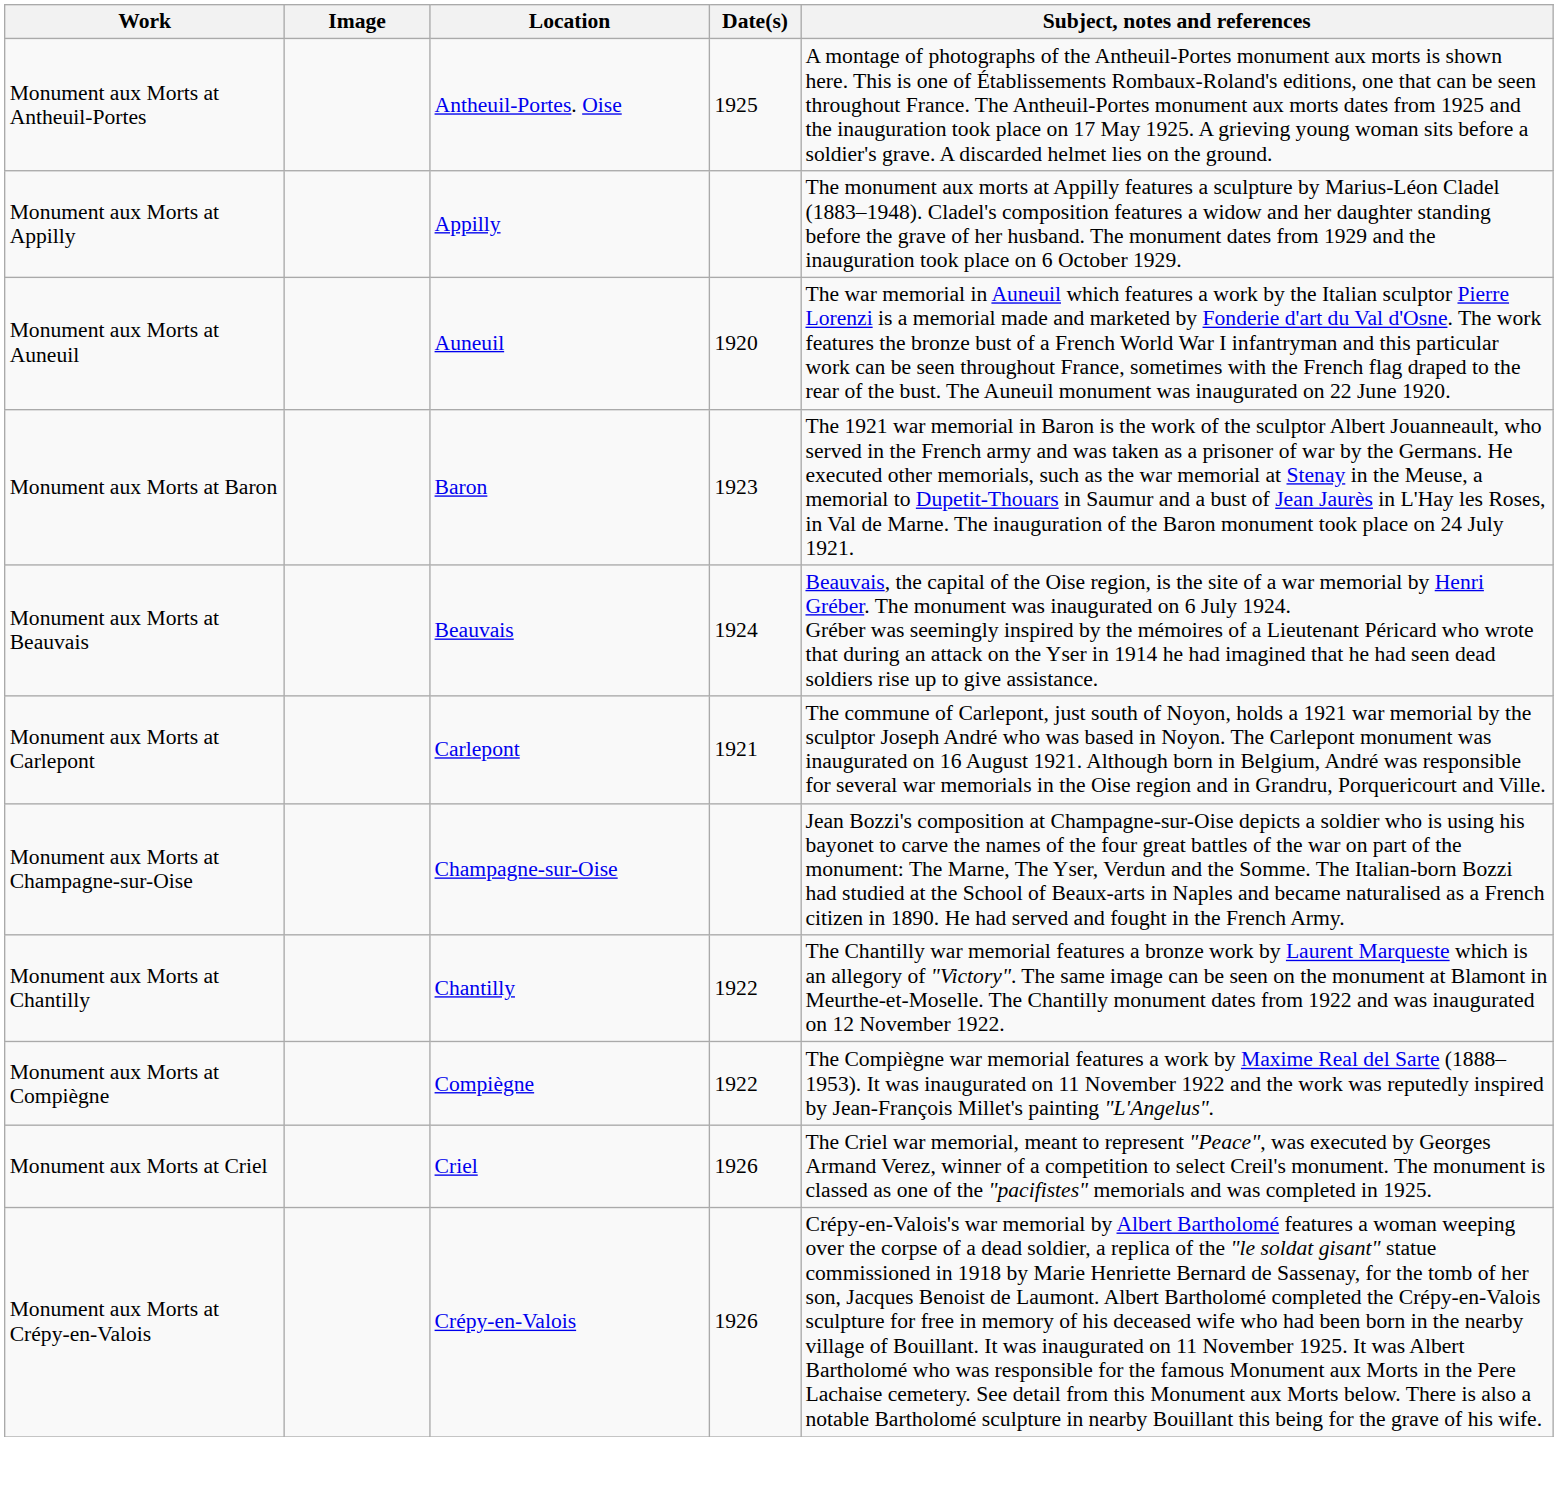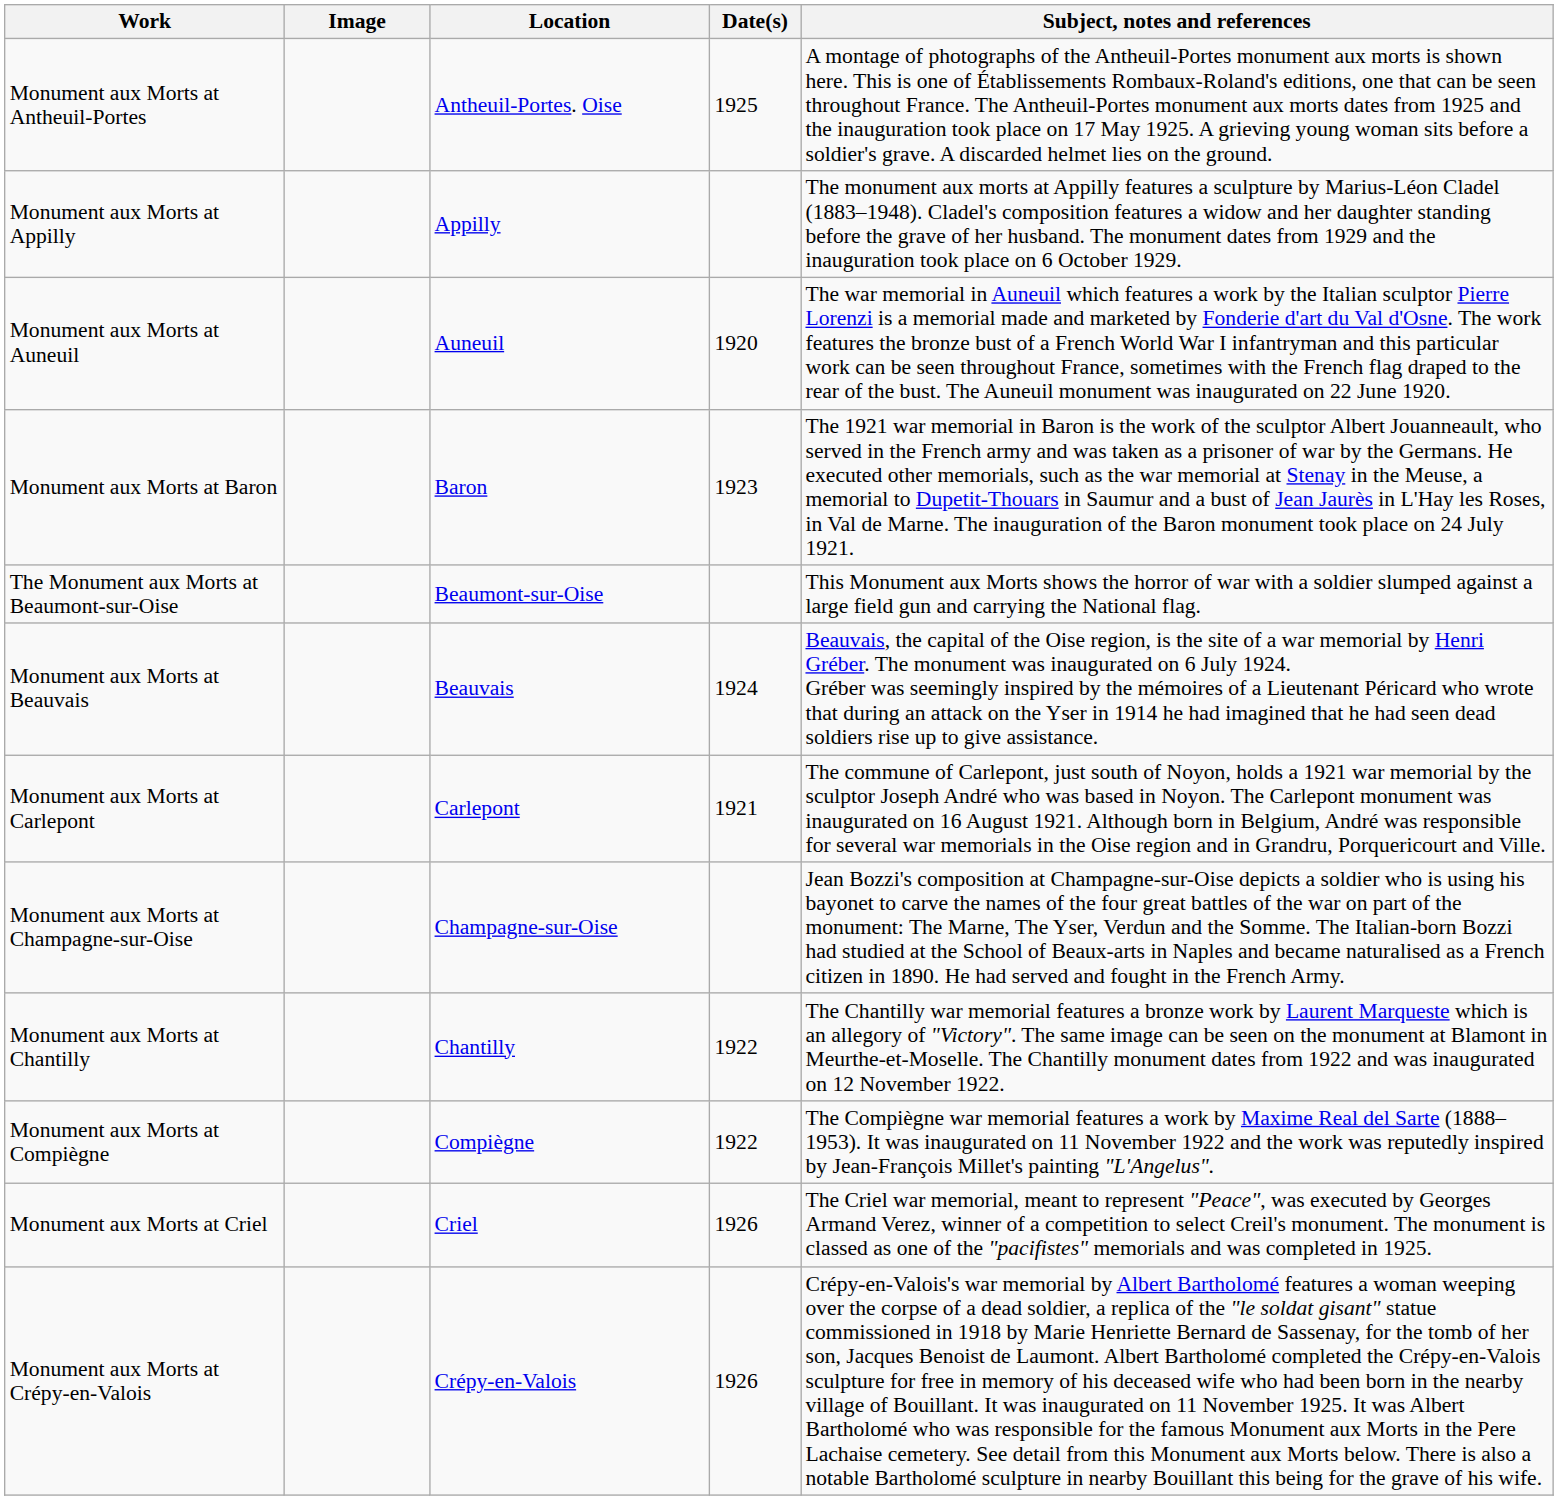 <table class="wikitable sortable">
 <tr>
 <th style="width:200px">Work</th>
 <th style="width:100px" class="sortable">Image</th>
 <th style="width:200px">Location</th>
 <th style="width:60px">Date(s)</th>
 <th style="width:550px" class="unsortable">Subject, notes and references</th>
 </tr>
 <tr>
 <td>Monument aux Morts at Antheuil-Portes</td>
 <td></td>
 <td><a href='#'>Antheuil-Portes</a>. <a href='#'>Oise</a></td>
 <td>1925</td>
 <td>A montage of photographs of the Antheuil-Portes monument aux morts is shown here. This is one of Établissements Rombaux-Roland's editions, one that can be seen throughout France. The Antheuil-Portes monument aux morts dates from 1925 and the inauguration took place on 17 May 1925. A grieving young woman sits before a soldier's grave. A discarded helmet lies on the ground.</td>
 </tr>
 <tr>
 <td>Monument aux Morts at Appilly</td>
 <td></td>
 <td><a href='#'>Appilly</a></td>
 <td></td>
 <td>The monument aux morts at Appilly features a sculpture by Marius-Léon Cladel (1883–1948).  Cladel's composition features a widow and her daughter standing before the grave of her husband. The monument dates from 1929 and the inauguration took place on 6 October 1929.</td>
 </tr>
 <tr>
 <td>Monument aux Morts at Auneuil</td>
 <td></td>
 <td><a href='#'>Auneuil</a></td>
 <td>1920</td>
 <td>The war memorial in <a href='#'>Auneuil</a> which features a work by the Italian sculptor <a href='#'>Pierre Lorenzi</a> is a memorial made and marketed by <a href='#'>Fonderie d'art du Val d'Osne</a>.  The work features the bronze bust of a French World War I infantryman and this particular work can be seen throughout France, sometimes with the French flag draped to the rear of the bust. The Auneuil monument was inaugurated on 22 June 1920.</td>
 </tr>
 <tr>
 <td>Monument aux Morts at Baron</td>
 <td></td>
 <td><a href='#'>Baron</a></td>
 <td>1923</td>
 <td>The 1921 war memorial in Baron is the work of the sculptor Albert Jouanneault, who served in the French army and was taken as a prisoner of war by the Germans.  He executed other memorials, such as the war memorial at <a href='#'>Stenay</a> in the Meuse,  a memorial to <a href='#'>Dupetit-Thouars</a> in Saumur and a bust of <a href='#'>Jean Jaurès</a> in L'Hay les Roses, in Val de Marne. The inauguration of the Baron monument took place on 24 July 1921.</td>
+</tr>
+<tr>
+<td>The Monument aux Morts at Beaumont-sur-Oise</td>
+<td></td>
+<td><a href='#'>Beaumont-sur-Oise</a></td>
+<td></td>
+<td>This Monument aux Morts shows the horror of war with a soldier slumped against a large field gun and carrying the National flag.</td>
 </tr>
 <tr>
 <td>Monument aux Morts at Beauvais</td>
 <td></td>
 <td><a href='#'>Beauvais</a></td>
 <td>1924</td>
 <td><a href='#'>Beauvais</a>, the capital of the Oise region, is the site of a war memorial by <a href='#'>Henri Gréber</a>. The monument was inaugurated on 6 July 1924.<br>Gréber was seemingly inspired by the mémoires of a Lieutenant Péricard who wrote that during an attack on the Yser in 1914 he had imagined that he had seen dead soldiers rise up to give assistance.</td>
 </tr>
 <tr>
 <td>Monument aux Morts at Carlepont</td>
 <td></td>
 <td><a href='#'>Carlepont</a></td>
 <td>1921</td>
 <td>The commune of Carlepont, just south of Noyon, holds a 1921 war memorial by the sculptor Joseph André who was based in Noyon. The Carlepont monument was inaugurated on 16 August 1921.  Although born in Belgium, André was responsible for several war memorials in the Oise region and in Grandru, Porquericourt and Ville.</td>
 </tr>
 <tr>
 <td>Monument aux Morts at Champagne-sur-Oise</td>
 <td></td>
 <td><a href='#'>Champagne-sur-Oise</a></td>
 <td></td>
 <td>Jean Bozzi's composition at Champagne-sur-Oise depicts a soldier who is using his bayonet to carve the names of the four great battles of the war on part of the monument: The Marne, The Yser, Verdun and the Somme.  The Italian-born Bozzi had studied at the School of Beaux-arts in Naples and became naturalised as a French citizen in 1890. He had served and fought in the French Army.</td>
 </tr>
 <tr>
 <td>Monument aux Morts at Chantilly</td>
 <td></td>
 <td><a href='#'>Chantilly</a></td>
 <td>1922</td>
 <td>The Chantilly war memorial features a bronze work by <a href='#'>Laurent Marqueste</a> which is an allegory of <em>"Victory"</em>. The same image can be seen on the monument at Blamont in Meurthe-et-Moselle.  The Chantilly monument dates from 1922 and was inaugurated on 12 November 1922.</td>
 </tr>
 <tr>
 <td>Monument aux Morts at Compiègne</td>
 <td></td>
 <td><a href='#'>Compiègne</a></td>
 <td>1922</td>
 <td>The Compiègne war memorial features a work by <a href='#'>Maxime Real del Sarte</a> (1888–1953).  It was inaugurated on 11 November 1922 and the work was reputedly inspired by Jean-François Millet's painting <em>"L'Angelus".</em></td>
 </tr>
 <tr>
 <td>Monument aux Morts at Criel</td>
 <td></td>
 <td><a href='#'>Criel</a></td>
 <td>1926</td>
 <td>The Criel war memorial, meant to represent <em>"Peace"</em>, was executed by Georges Armand Verez, winner of a competition to select Creil's monument. The monument is classed as one of the <em>"pacifistes"</em> memorials and was completed in 1925.</td>
 </tr>
 <tr>
 <td>Monument aux Morts at Crépy-en-Valois</td>
 <td></td>
 <td><a href='#'>Crépy-en-Valois</a></td>
 <td>1926</td>
 <td>Crépy-en-Valois's war memorial by <a href='#'>Albert Bartholomé</a> features a woman weeping over the corpse of a dead soldier, a replica of the <em>"le soldat gisant"</em> statue commissioned in 1918 by Marie Henriette Bernard de Sassenay, for the tomb of her son, Jacques Benoist de Laumont. Albert Bartholomé completed the Crépy-en-Valois sculpture for free in memory of his deceased wife who had been born in the nearby village of Bouillant. It was inaugurated on 11 November 1925. It was Albert Bartholomé who was responsible for the famous Monument aux Morts in the Pere Lachaise cemetery. See detail from this Monument aux Morts below. There is also a notable Bartholomé sculpture in nearby Bouillant this being for the grave of his wife.</td>
 </tr>
 </table>
